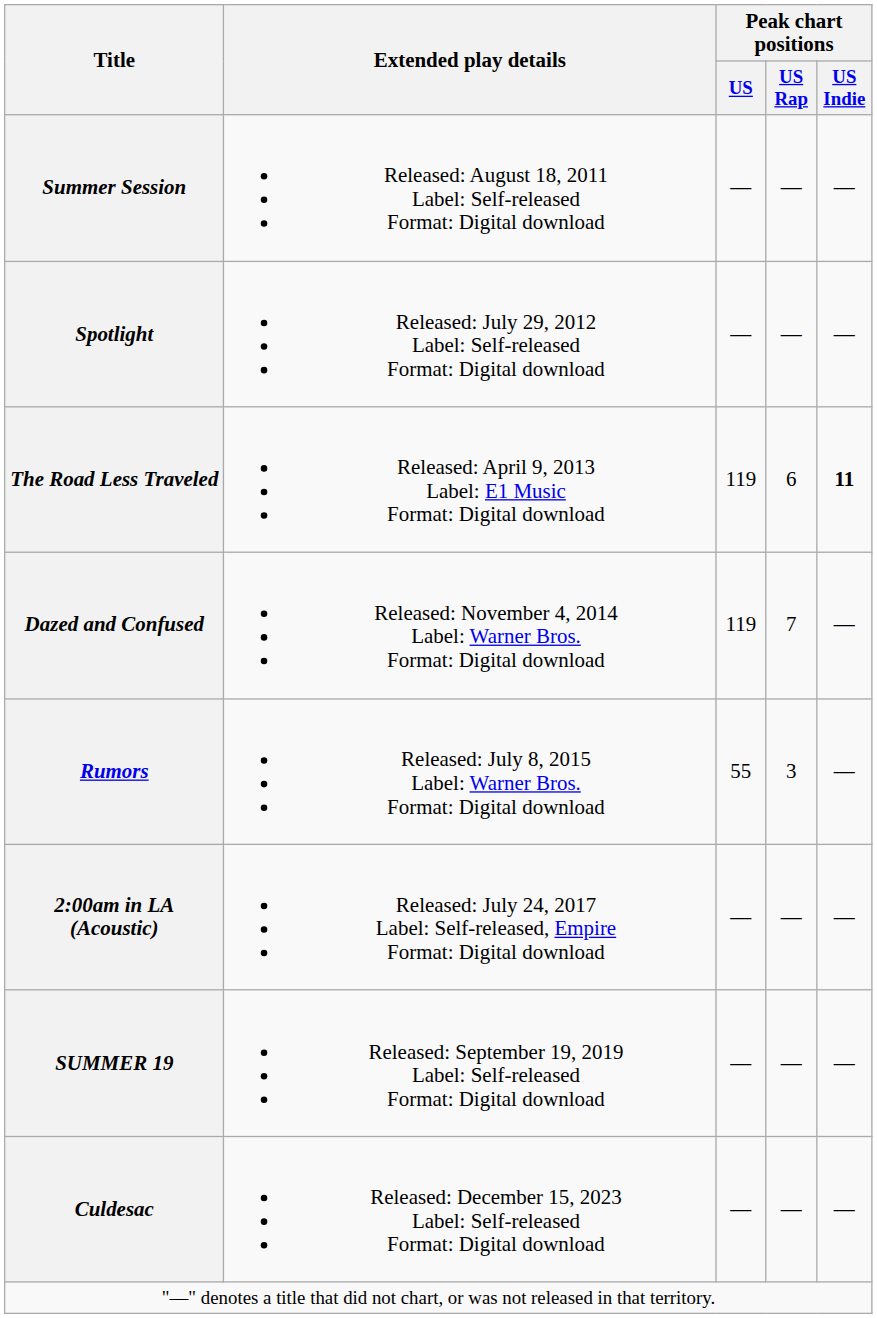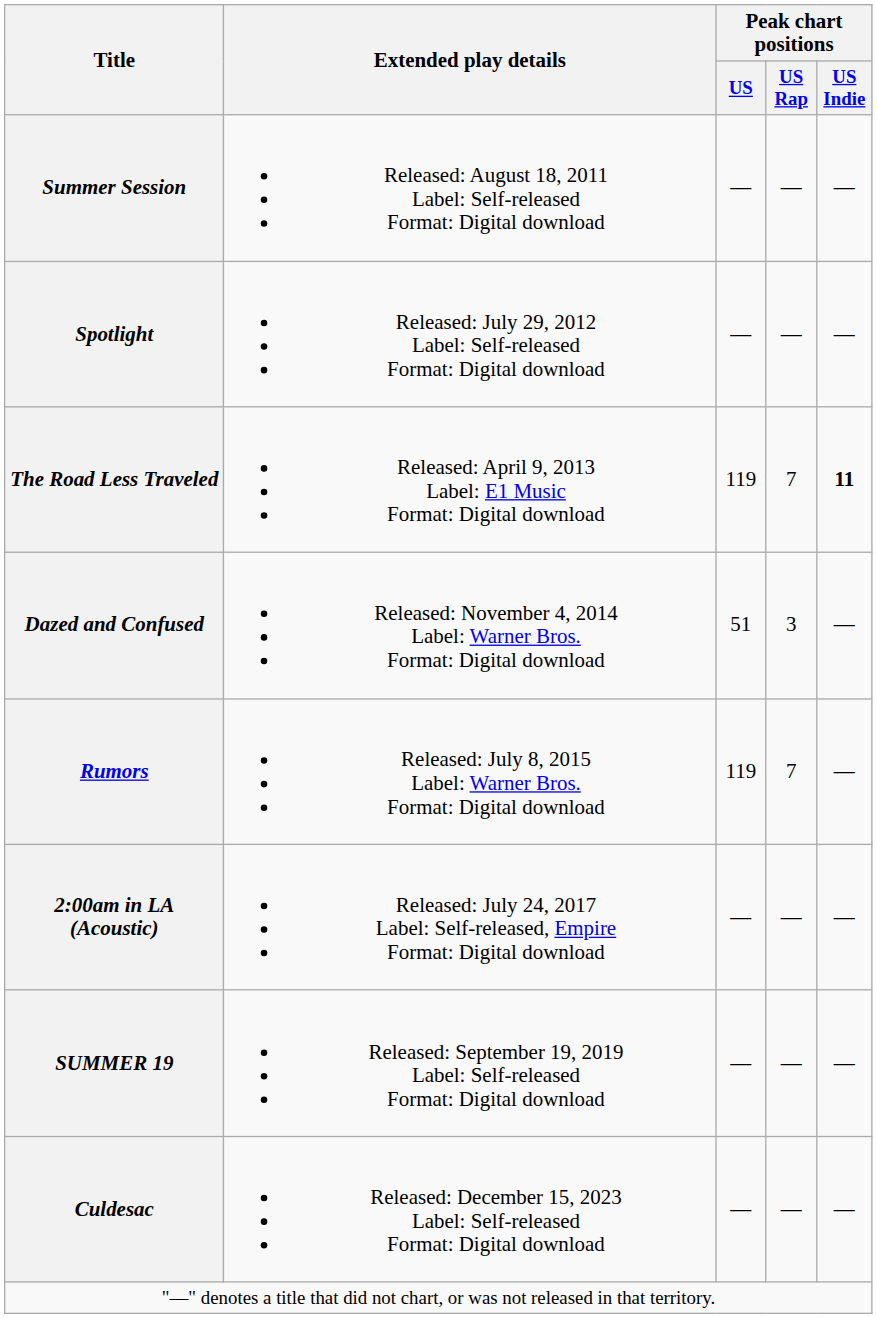 <table class="wikitable plainrowheaders" style="text-align:center;">
 <tr>
 <th scope="col" rowspan="2" style="width:10em;">Title</th>
 <th scope="col" rowspan="2" style="width:23em;">Extended play details</th>
 <th scope="col" colspan="3">Peak chart positions</th>
 </tr>
 <tr>
 <th scope="col" style="width:2.2em;font-size:90%;"><a href='#'>US</a><br></th>
 <th scope="col" style="width:2.2em;font-size:90%;"><a href='#'>US<br>Rap</a><br></th>
 <th scope="col" style="width:2.5em;font-size:90%;"><a href='#'>US Indie</a><br></th>
 </tr>
 <tr>
 <th scope="row"><em>Summer Session</em></th>
 <td><br><ul><li>Released: August 18, 2011</li><li>Label: Self-released</li><li>Format: Digital download</li></ul></td>
 <td>—</td>
 <td>—</td>
 <td>—</td>
 </tr>
 <tr>
 <th scope="row"><em>Spotlight</em></th>
 <td><br><ul><li>Released: July 29, 2012</li><li>Label: Self-released</li><li>Format: Digital download</li></ul></td>
 <td>—</td>
 <td>—</td>
 <td>—</td>
 </tr>
 <tr>
 <th scope="row"><em>The Road Less Traveled</em></th>
 <td><br><ul><li>Released: April 9, 2013</li><li>Label: <a href='#'>E1 Music</a></li><li>Format: Digital download</li></ul></td>
 <td>119</td>
-<td>6</td>
+<td>7</td>
 <td><strong>11</strong></td>
 </tr>
 <tr>
 <th scope="row"><em>Dazed and Confused</em></th>
 <td><br><ul><li>Released: November 4, 2014</li><li>Label: <a href='#'>Warner Bros.</a></li><li>Format: Digital download</li></ul></td>
-<td>119</td>
-<td>7</td>
+<td>51</td>
+<td>3</td>
 <td>—</td>
 </tr>
 <tr>
 <th scope="row"><em><a href='#'>Rumors</a></em></th>
 <td><br><ul><li>Released: July 8, 2015</li><li>Label: <a href='#'>Warner Bros.</a></li><li>Format: Digital download</li></ul></td>
-<td>55</td>
-<td>3</td>
+<td>119</td>
+<td>7</td>
 <td>—</td>
 </tr>
 <tr>
 <th scope="row"><em>2:00am in LA (Acoustic)</em></th>
 <td><br><ul><li>Released: July 24, 2017</li><li>Label: Self-released, <a href='#'>Empire</a></li><li>Format: Digital download</li></ul></td>
 <td>—</td>
 <td>—</td>
 <td>—</td>
 </tr>
 <tr>
 <th scope="row"><em>SUMMER 19</em></th>
 <td><br><ul><li>Released: September 19, 2019</li><li>Label: Self-released</li><li>Format: Digital download</li></ul></td>
 <td>—</td>
 <td>—</td>
 <td>—</td>
 </tr>
 <tr>
 <th scope="row"><em>Culdesac</em></th>
 <td><br><ul><li>Released: December 15, 2023</li><li>Label: Self-released</li><li>Format: Digital download</li></ul></td>
 <td>—</td>
 <td>—</td>
 <td>—</td>
 </tr>
 <tr>
 <td colspan="7" style="font-size:90%">"—" denotes a title that did not chart, or was not released in that territory.</td>
 </tr>
 </table>
